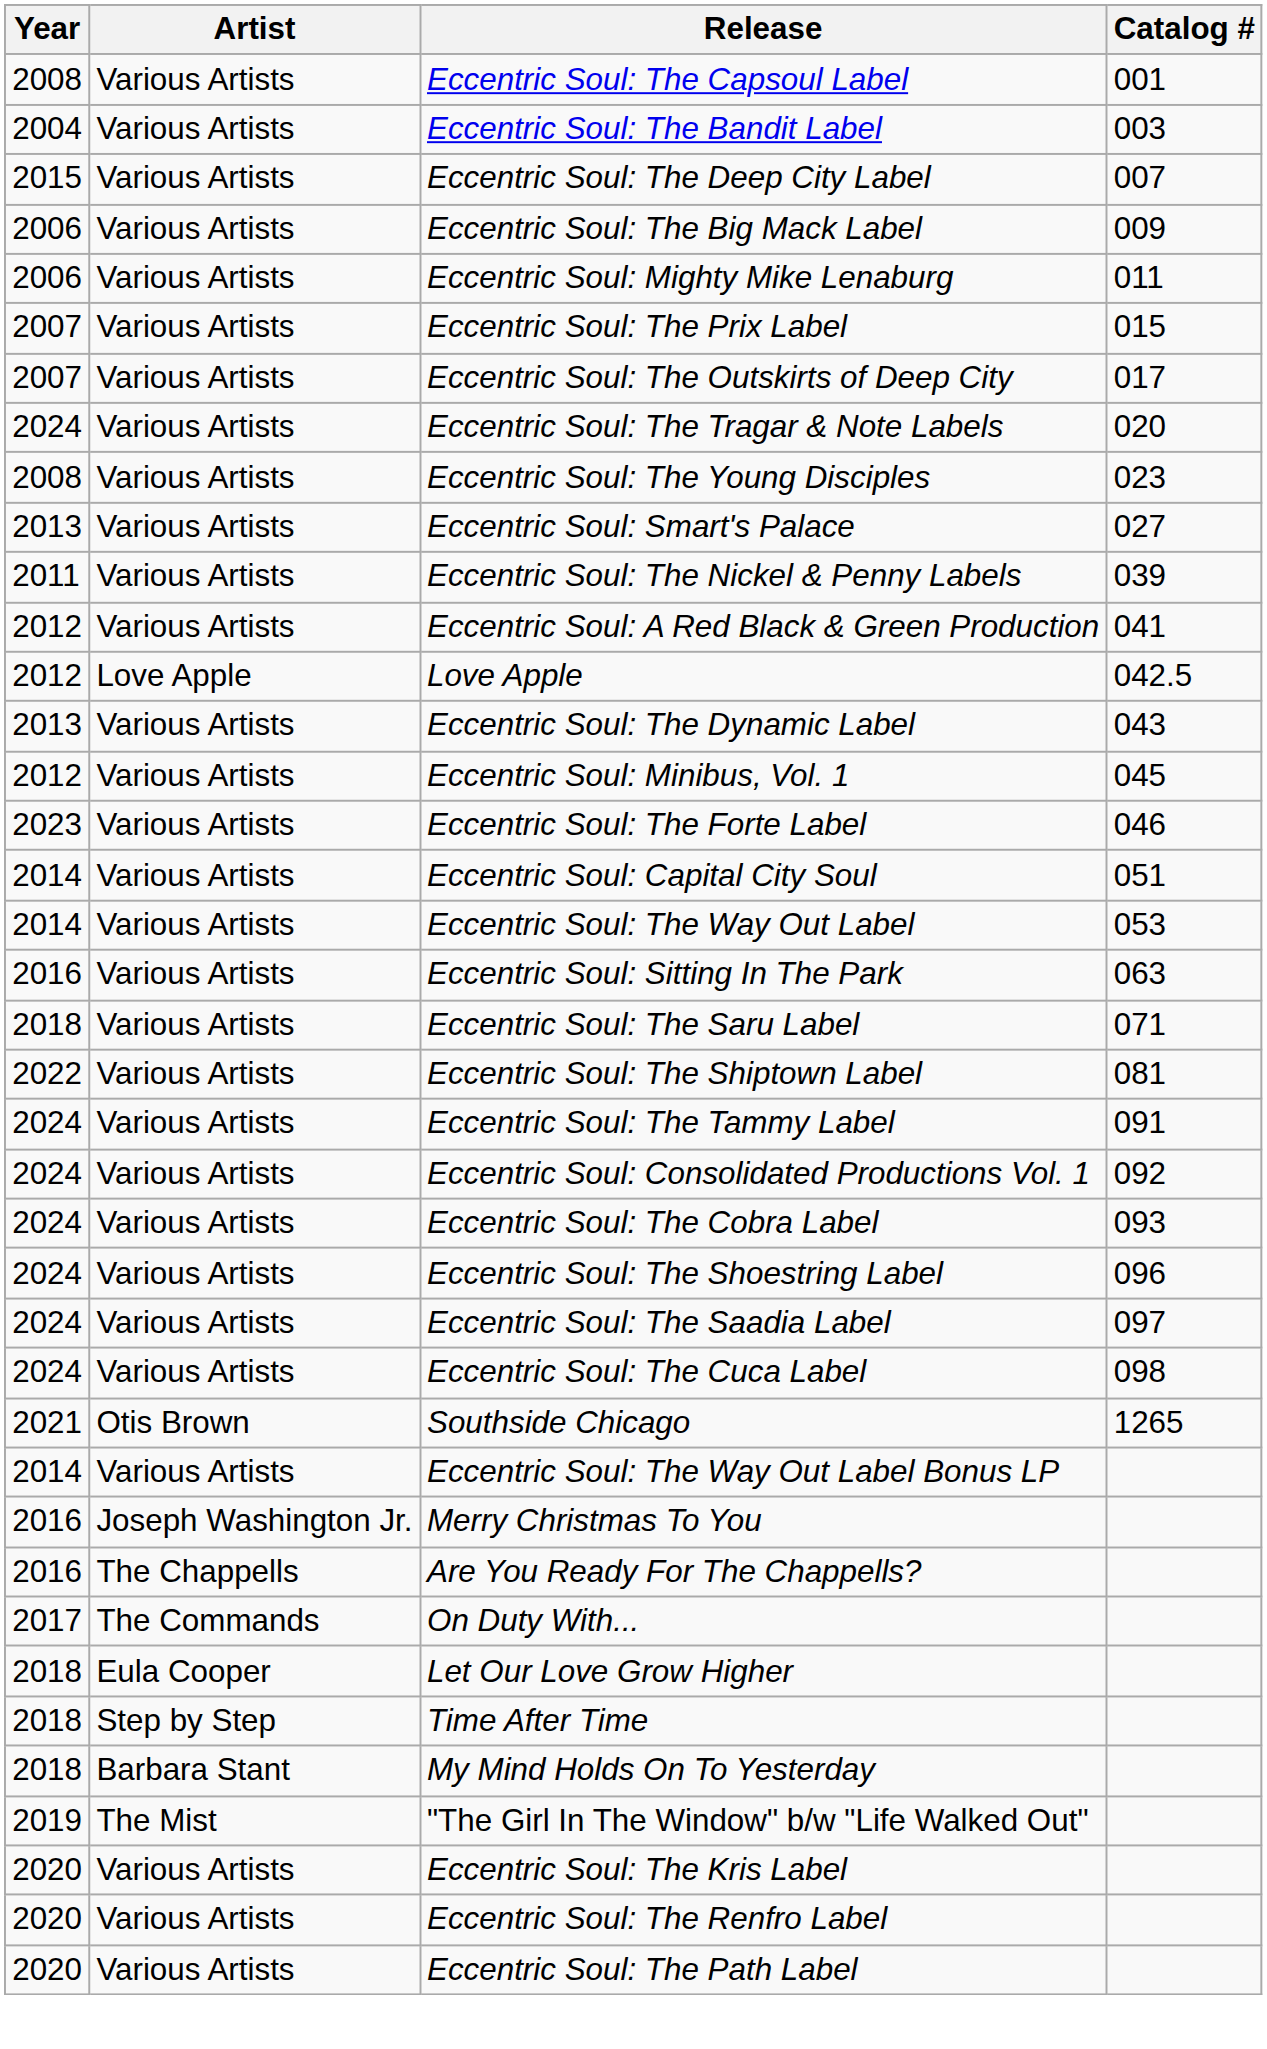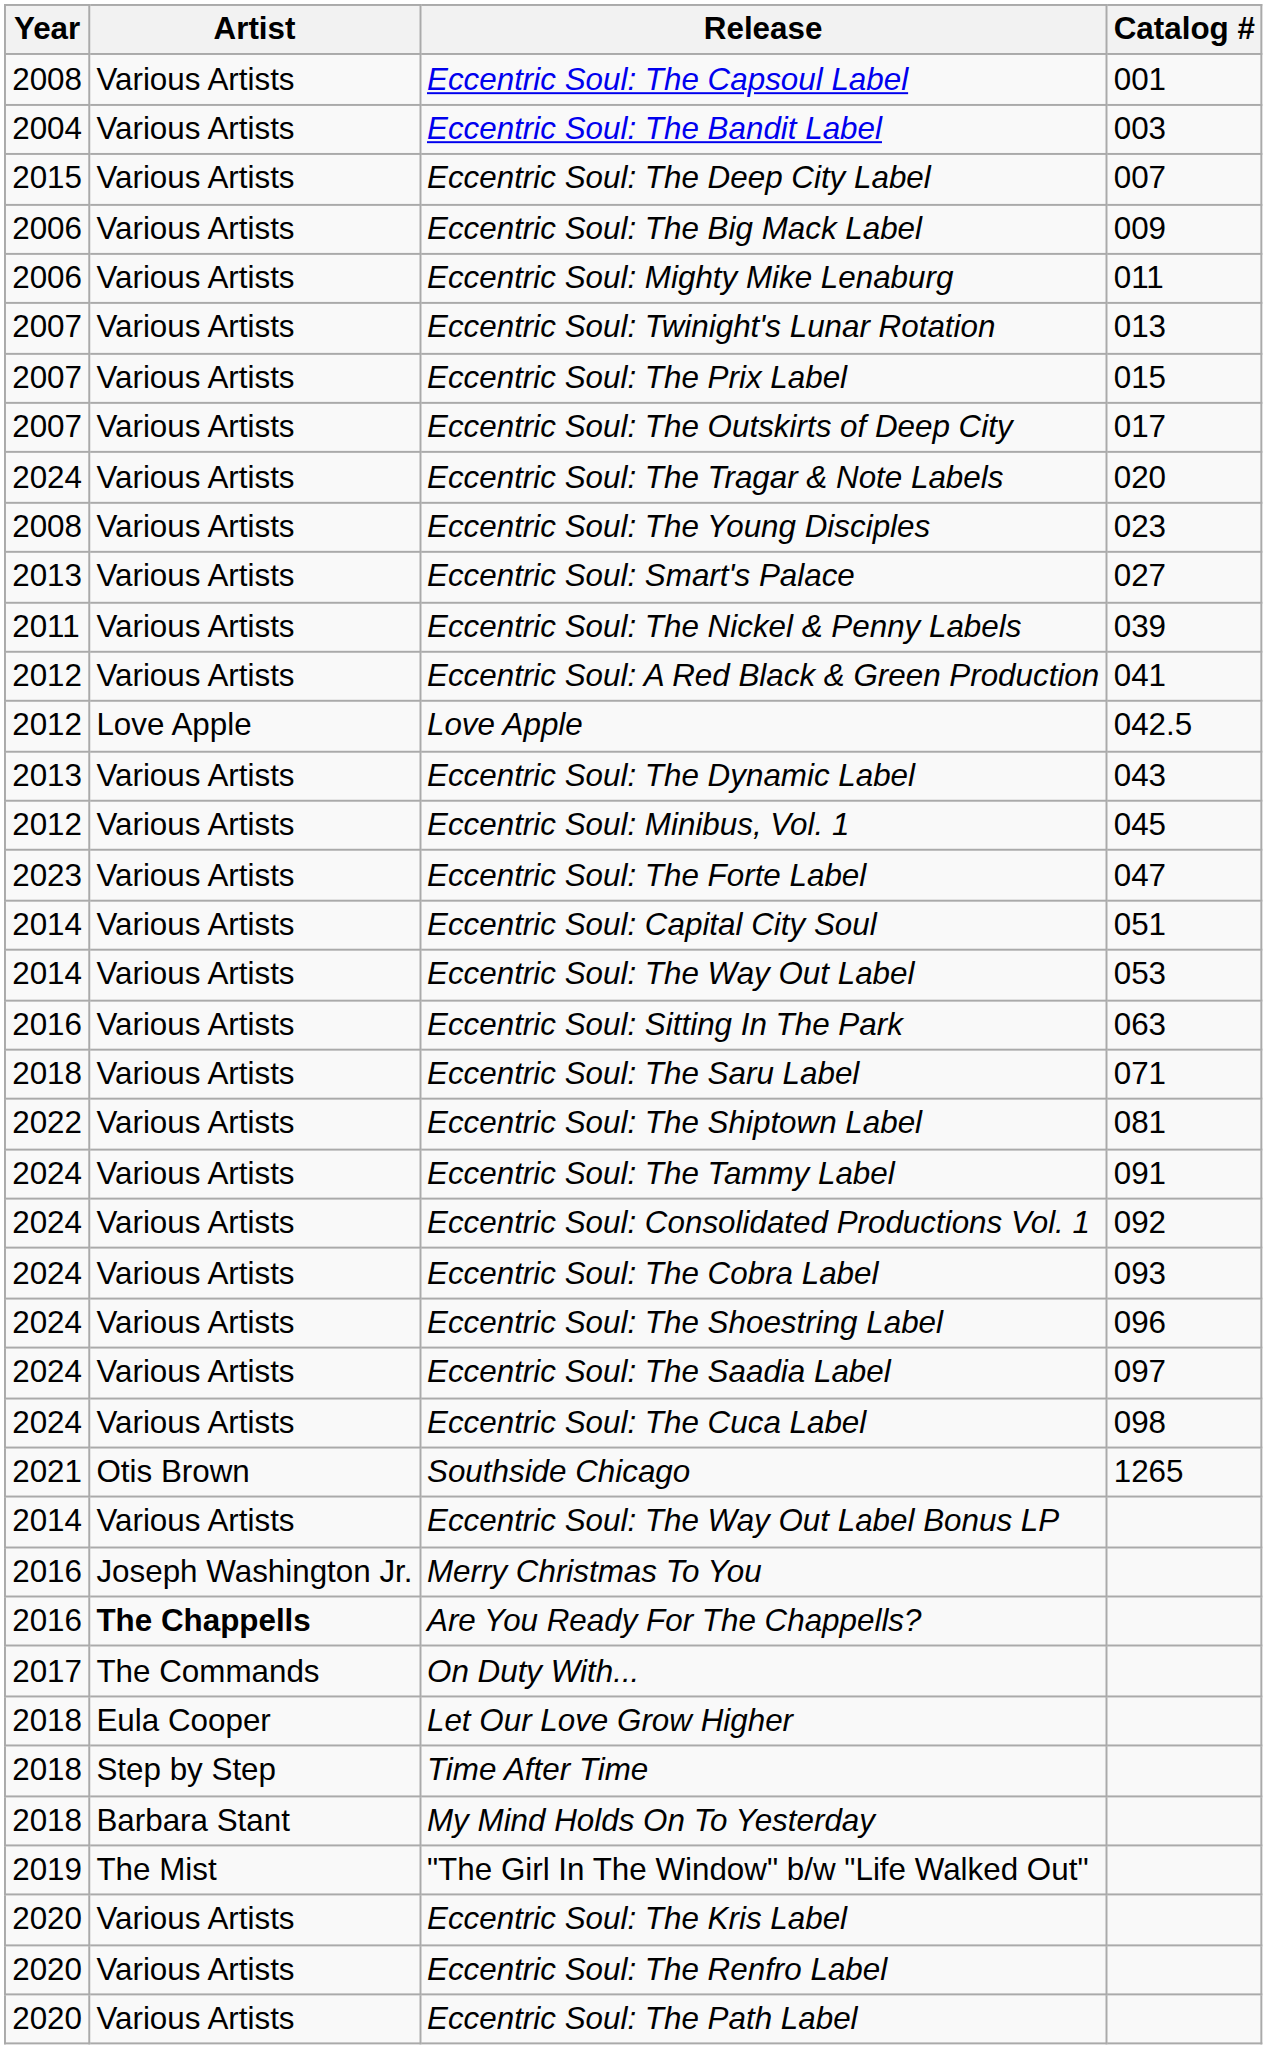 <table class="wikitable sortable">
 <tr>
 <th>Year</th>
 <th>Artist</th>
 <th>Release</th>
 <th>Catalog #</th>
 </tr>
 <tr>
 <td>2008</td>
 <td>Various Artists</td>
 <td><em><a href='#'>Eccentric Soul: The Capsoul Label</a></em></td>
 <td>001</td>
 </tr>
 <tr>
 <td>2004</td>
 <td>Various Artists</td>
 <td><em><a href='#'>Eccentric Soul: The Bandit Label</a></em></td>
 <td>003</td>
 </tr>
 <tr>
 <td>2015</td>
 <td>Various Artists</td>
 <td><em>Eccentric Soul: The Deep City Label</em></td>
 <td>007</td>
 </tr>
 <tr>
 <td>2006</td>
 <td>Various Artists</td>
 <td><em>Eccentric Soul: The Big Mack Label</em></td>
 <td>009</td>
 </tr>
 <tr>
 <td>2006</td>
 <td>Various Artists</td>
 <td><em>Eccentric Soul: Mighty Mike Lenaburg</em></td>
 <td>011</td>
+</tr>
+<tr>
+<td>2007</td>
+<td>Various Artists</td>
+<td><em>Eccentric Soul: Twinight's Lunar Rotation</em></td>
+<td>013</td>
 </tr>
 <tr>
 <td>2007</td>
 <td>Various Artists</td>
 <td><em>Eccentric Soul: The Prix Label</em></td>
 <td>015</td>
 </tr>
 <tr>
 <td>2007</td>
 <td>Various Artists</td>
 <td><em>Eccentric Soul: The Outskirts of Deep City</em></td>
 <td>017</td>
 </tr>
 <tr>
 <td>2024</td>
 <td>Various Artists</td>
 <td><em>Eccentric Soul: The Tragar & Note Labels</em></td>
 <td>020</td>
 </tr>
 <tr>
 <td>2008</td>
 <td>Various Artists</td>
 <td><em>Eccentric Soul: The Young Disciples</em></td>
 <td>023</td>
 </tr>
 <tr>
 <td>2013</td>
 <td>Various Artists</td>
 <td><em>Eccentric Soul: Smart's Palace</em></td>
 <td>027</td>
 </tr>
 <tr>
 <td>2011</td>
 <td>Various Artists</td>
 <td><em>Eccentric Soul: The Nickel & Penny Labels</em></td>
 <td>039</td>
 </tr>
 <tr>
 <td>2012</td>
 <td>Various Artists</td>
 <td><em>Eccentric Soul: A Red Black & Green Production</em></td>
 <td>041</td>
 </tr>
 <tr>
 <td>2012</td>
 <td>Love Apple</td>
 <td><em>Love Apple</em></td>
 <td>042.5</td>
 </tr>
 <tr>
 <td>2013</td>
 <td>Various Artists</td>
 <td><em>Eccentric Soul: The Dynamic Label</em></td>
 <td>043</td>
 </tr>
 <tr>
 <td>2012</td>
 <td>Various Artists</td>
 <td><em>Eccentric Soul: Minibus, Vol. 1</em></td>
 <td>045</td>
 </tr>
 <tr>
 <td>2023</td>
 <td>Various Artists</td>
 <td><em>Eccentric Soul: The Forte Label</em></td>
-<td>046</td>
+<td>047</td>
 </tr>
 <tr>
 <td>2014</td>
 <td>Various Artists</td>
 <td><em>Eccentric Soul: Capital City Soul</em></td>
 <td>051</td>
 </tr>
 <tr>
 <td>2014</td>
 <td>Various Artists</td>
 <td><em>Eccentric Soul: The Way Out Label</em></td>
 <td>053</td>
 </tr>
 <tr>
 <td>2016</td>
 <td>Various Artists</td>
 <td><em>Eccentric Soul: Sitting In The Park</em></td>
 <td>063</td>
 </tr>
 <tr>
 <td>2018</td>
 <td>Various Artists</td>
 <td><em>Eccentric Soul: The Saru Label</em></td>
 <td>071</td>
 </tr>
 <tr>
 <td>2022</td>
 <td>Various Artists</td>
 <td><em>Eccentric Soul: The Shiptown Label</em></td>
 <td>081</td>
 </tr>
 <tr>
 <td>2024</td>
 <td>Various Artists</td>
 <td><em>Eccentric Soul: The Tammy Label</em></td>
 <td>091</td>
 </tr>
 <tr>
 <td>2024</td>
 <td>Various Artists</td>
 <td><em>Eccentric Soul: Consolidated Productions Vol. 1</em></td>
 <td>092</td>
 </tr>
 <tr>
 <td>2024</td>
 <td>Various Artists</td>
 <td><em>Eccentric Soul: The Cobra Label</em></td>
 <td>093</td>
 </tr>
 <tr>
 <td>2024</td>
 <td>Various Artists</td>
 <td><em>Eccentric Soul: The Shoestring Label</em></td>
 <td>096</td>
 </tr>
 <tr>
 <td>2024</td>
 <td>Various Artists</td>
 <td><em>Eccentric Soul: The Saadia Label</em></td>
 <td>097</td>
 </tr>
 <tr>
 <td>2024</td>
 <td>Various Artists</td>
 <td><em>Eccentric Soul: The Cuca Label</em></td>
 <td>098</td>
 </tr>
 <tr>
 <td>2021</td>
 <td>Otis Brown</td>
 <td><em>Southside Chicago</em></td>
 <td>1265</td>
 </tr>
 <tr>
 <td>2014</td>
 <td>Various Artists</td>
 <td><em>Eccentric Soul: The Way Out Label Bonus LP</em></td>
 <td></td>
 </tr>
 <tr>
 <td>2016</td>
 <td>Joseph Washington Jr.</td>
 <td><em>Merry Christmas To You</em></td>
 <td></td>
 </tr>
 <tr>
 <td>2016</td>
-<td>The Chappells</td>
+<td><strong>The Chappells</strong></td>
 <td><em>Are You Ready For The Chappells?</em></td>
 <td></td>
 </tr>
 <tr>
 <td>2017</td>
 <td>The Commands</td>
 <td><em>On Duty With...</em></td>
 <td></td>
 </tr>
 <tr>
 <td>2018</td>
 <td>Eula Cooper</td>
 <td><em>Let Our Love Grow Higher</em></td>
 <td></td>
 </tr>
 <tr>
 <td>2018</td>
 <td>Step by Step</td>
 <td><em>Time After Time</em></td>
 <td></td>
 </tr>
 <tr>
 <td>2018</td>
 <td>Barbara Stant</td>
 <td><em>My Mind Holds On To Yesterday</em></td>
 <td></td>
 </tr>
 <tr>
 <td>2019</td>
 <td>The Mist</td>
 <td>"The Girl In The Window" b/w "Life Walked Out"</td>
 <td></td>
 </tr>
 <tr>
 <td>2020</td>
 <td>Various Artists</td>
 <td><em>Eccentric Soul: The Kris Label</em></td>
 <td></td>
 </tr>
 <tr>
 <td>2020</td>
 <td>Various Artists</td>
 <td><em>Eccentric Soul: The Renfro Label</em></td>
 <td></td>
 </tr>
 <tr>
 <td>2020</td>
 <td>Various Artists</td>
 <td><em>Eccentric Soul: The Path Label</em></td>
 <td></td>
 </tr>
 </table>
